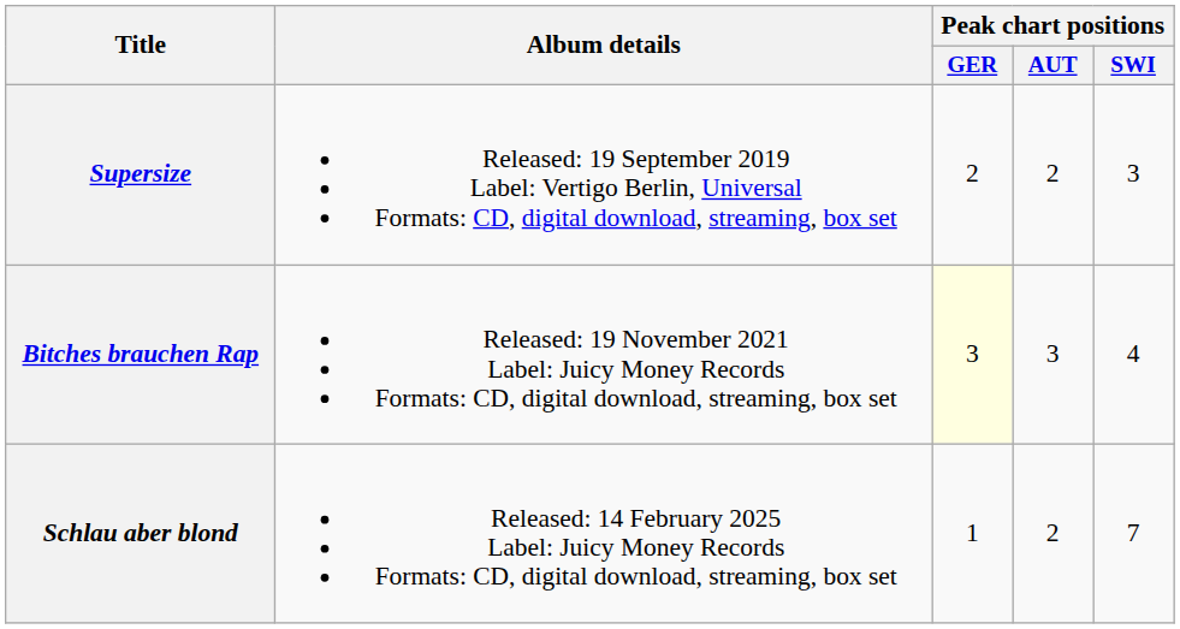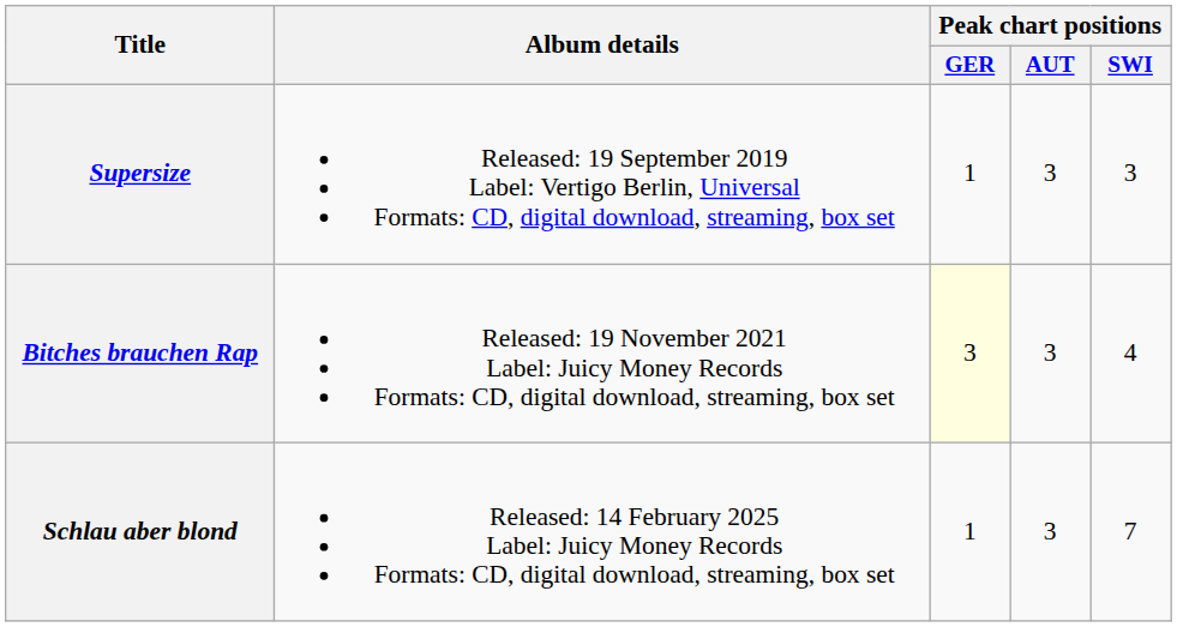 <table class="wikitable plainrowheaders" style="text-align:center;">
 <tr>
 <th scope="col" rowspan="2" style="width:10em;">Title</th>
 <th scope="col" rowspan="2" style="width:25em;">Album details</th>
 <th scope="col" colspan="3">Peak chart positions</th>
 </tr>
 <tr>
 <th scope="col" style="width:3em;font-size:90%;"><a href='#'>GER</a><br></th>
 <th scope="col" style="width:3em;font-size:90%;"><a href='#'>AUT</a><br></th>
 <th scope="col" style="width:3em;font-size:90%;"><a href='#'>SWI</a><br></th>
 </tr>
 <tr>
 <th scope="row"><em><a href='#'>Supersize</a></em></th>
 <td><br><ul><li>Released: 19 September 2019</li><li>Label: Vertigo Berlin, <a href='#'>Universal</a></li><li>Formats: <a href='#'>CD</a>, <a href='#'>digital download</a>, <a href='#'>streaming</a>, <a href='#'>box set</a></li></ul></td>
-<td>2</td>
-<td>2</td>
+<td>1</td>
+<td>3</td>
 <td>3</td>
 </tr>
 <tr>
 <th scope="row"><em><a href='#'>Bitches brauchen Rap</a></em></th>
 <td><br><ul><li>Released: 19 November 2021</li><li>Label: Juicy Money Records</li><li>Formats: CD, digital download, streaming, box set</li></ul></td>
 <td style="background: lightyellow;">3</td>
 <td>3</td>
 <td>4</td>
 </tr>
 <tr>
 <th scope="row"><em>Schlau aber blond</em></th>
 <td><br><ul><li>Released: 14 February 2025</li><li>Label: Juicy Money Records</li><li>Formats: CD, digital download, streaming, box set</li></ul></td>
 <td>1</td>
-<td>2</td>
+<td>3</td>
 <td>7</td>
 </tr>
 </table>
